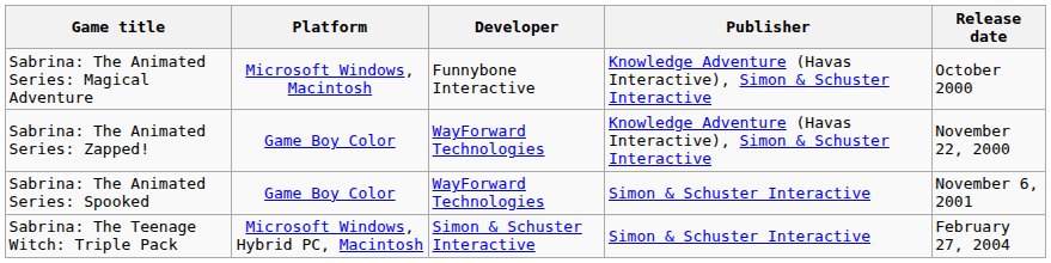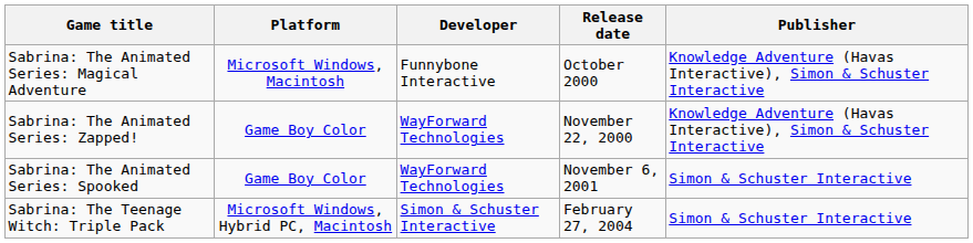 <table class="wikitable">
 <tr>
 <th>Game title</th>
 <th>Platform</th>
 <th>Developer</th>
+<th>Release date</th>
 <th>Publisher</th>
-<th>Release date</th>
 </tr>
 <tr>
 <td>Sabrina: The Animated Series: Magical Adventure</td>
 <td style="text-align:center;"><a href='#'>Microsoft Windows</a>, <a href='#'>Macintosh</a></td>
 <td>Funnybone Interactive</td>
+<td>October 2000</td>
 <td><a href='#'>Knowledge Adventure</a> (Havas Interactive), <a href='#'>Simon & Schuster Interactive</a></td>
-<td>October 2000</td>
 </tr>
 <tr>
 <td>Sabrina: The Animated Series: Zapped!</td>
 <td style="text-align:center;"><a href='#'>Game Boy Color</a></td>
 <td><a href='#'>WayForward Technologies</a></td>
+<td>November 22, 2000</td>
 <td><a href='#'>Knowledge Adventure</a> (Havas Interactive), <a href='#'>Simon & Schuster Interactive</a></td>
-<td>November 22, 2000</td>
 </tr>
 <tr>
 <td>Sabrina: The Animated Series: Spooked</td>
 <td style="text-align:center;"><a href='#'>Game Boy Color</a></td>
 <td><a href='#'>WayForward Technologies</a></td>
+<td>November 6, 2001</td>
 <td><a href='#'>Simon & Schuster Interactive</a></td>
-<td>November 6, 2001</td>
 </tr>
 <tr>
 <td>Sabrina: The Teenage Witch: Triple Pack</td>
 <td style="text-align:center;"><a href='#'>Microsoft Windows</a>, Hybrid PC, <a href='#'>Macintosh</a></td>
 <td><a href='#'>Simon & Schuster Interactive</a></td>
+<td>February 27, 2004</td>
 <td><a href='#'>Simon & Schuster Interactive</a></td>
-<td>February 27, 2004</td>
 </tr>
 </table>
